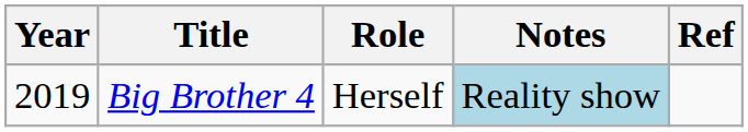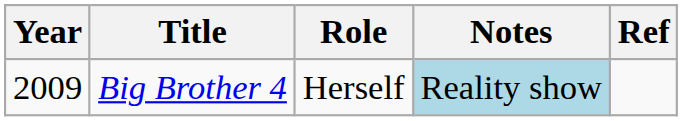 <table class="wikitable sortable">
 <tr>
 <th>Year</th>
 <th>Title</th>
 <th>Role</th>
 <th>Notes</th>
 <th>Ref</th>
 </tr>
 <tr>
-<td>2019</td>
+<td>2009</td>
 <td><em><a href='#'>Big Brother 4</a></em></td>
 <td>Herself</td>
 <td style="background: lightblue;">Reality show</td>
 <td></td>
 </tr>
 </table>
